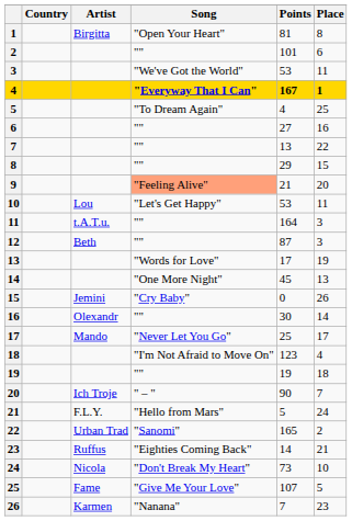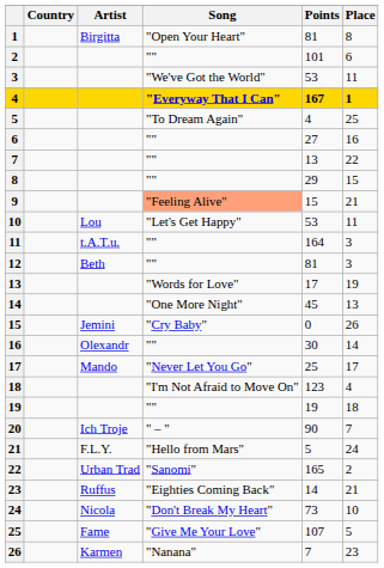 <table class="sortable wikitable plainrowheaders">
 <tr>
 </tr>
 <tr>
 <th scope="col"></th>
 <th scope="col">Country</th>
 <th scope="col">Artist</th>
 <th scope="col">Song</th>
 <th scope="col">Points</th>
 <th scope="col">Place</th>
 </tr>
 <tr>
 <th scope="row" style="text-align:center;">1</th>
 <td></td>
 <td><a href='#'>Birgitta</a></td>
 <td>"Open Your Heart"</td>
 <td>81</td>
 <td>8</td>
 </tr>
 <tr>
 <th scope="row" style="text-align:center;">2</th>
 <td></td>
 <td></td>
 <td>""</td>
 <td>101</td>
 <td>6</td>
 </tr>
 <tr>
 <th scope="row" style="text-align:center;">3</th>
 <td></td>
 <td></td>
 <td>"We've Got the World"</td>
 <td>53</td>
 <td>11</td>
 </tr>
 <tr style="font-weight:bold; background:gold;">
 <th scope="row" style="text-align:center; font-weight:bold; background:gold;">4</th>
 <td></td>
 <td></td>
 <td>"<a href='#'>Everyway That I Can</a>"</td>
 <td>167</td>
 <td>1</td>
 </tr>
 <tr>
 <th scope="row" style="text-align:center;">5</th>
 <td></td>
 <td></td>
 <td>"To Dream Again"</td>
 <td>4</td>
 <td>25</td>
 </tr>
 <tr>
 <th scope="row" style="text-align:center;">6</th>
 <td></td>
 <td></td>
 <td>""</td>
 <td>27</td>
 <td>16</td>
 </tr>
 <tr>
 <th scope="row" style="text-align:center;">7</th>
 <td></td>
 <td></td>
 <td>""</td>
 <td>13</td>
 <td>22</td>
 </tr>
 <tr>
 <th scope="row" style="text-align:center;">8</th>
 <td></td>
 <td></td>
 <td>""</td>
 <td>29</td>
 <td>15</td>
 </tr>
 <tr>
 <th scope="row" style="text-align:center;">9</th>
 <td></td>
 <td></td>
 <td style="background: lightsalmon;">"Feeling Alive"</td>
+<td>15</td>
 <td>21</td>
-<td>20</td>
 </tr>
 <tr>
 <th scope="row" style="text-align:center;">10</th>
 <td></td>
 <td><a href='#'>Lou</a></td>
 <td>"Let's Get Happy"</td>
 <td>53</td>
 <td>11</td>
 </tr>
 <tr>
 <th scope="row" style="text-align:center;">11</th>
 <td></td>
 <td data-sort-value="tATu"><a href='#'>t.A.T.u.</a></td>
 <td>""</td>
 <td>164</td>
 <td>3</td>
 </tr>
 <tr>
 <th scope="row" style="text-align:center;">12</th>
 <td></td>
 <td><a href='#'>Beth</a></td>
 <td>""</td>
-<td>87</td>
+<td>81</td>
 <td>3</td>
 </tr>
 <tr>
 <th scope="row" style="text-align:center;">13</th>
 <td></td>
 <td></td>
 <td>"Words for Love"</td>
 <td>17</td>
 <td>19</td>
 </tr>
 <tr>
 <th scope="row" style="text-align:center;">14</th>
 <td></td>
 <td></td>
 <td>"One More Night"</td>
 <td>45</td>
 <td>13</td>
 </tr>
 <tr>
 <th scope="row" style="text-align:center;">15</th>
 <td></td>
 <td><a href='#'>Jemini</a></td>
 <td>"<a href='#'>Cry Baby</a>"</td>
 <td>0</td>
 <td>26</td>
 </tr>
 <tr>
 <th scope="row" style="text-align:center;">16</th>
 <td></td>
 <td><a href='#'>Olexandr</a></td>
 <td>""</td>
 <td>30</td>
 <td>14</td>
 </tr>
 <tr>
 <th scope="row" style="text-align:center;">17</th>
 <td></td>
 <td><a href='#'>Mando</a></td>
 <td>"<a href='#'>Never Let You Go</a>"</td>
 <td>25</td>
 <td>17</td>
 </tr>
 <tr>
 <th scope="row" style="text-align:center;">18</th>
 <td></td>
 <td></td>
 <td>"I'm Not Afraid to Move On"</td>
 <td>123</td>
 <td>4</td>
 </tr>
 <tr>
 <th scope="row" style="text-align:center;">19</th>
 <td></td>
 <td></td>
 <td>""</td>
 <td>19</td>
 <td>18</td>
 </tr>
 <tr>
 <th scope="row" style="text-align:center;">20</th>
 <td></td>
 <td><a href='#'>Ich Troje</a></td>
 <td>" – "</td>
 <td>90</td>
 <td>7</td>
 </tr>
 <tr>
 <th scope="row" style="text-align:center;">21</th>
 <td></td>
 <td data-sort-value="FLY">F.L.Y.</td>
 <td>"Hello from Mars"</td>
 <td>5</td>
 <td>24</td>
 </tr>
 <tr>
 <th scope="row" style="text-align:center;">22</th>
 <td></td>
 <td><a href='#'>Urban Trad</a></td>
 <td>"<a href='#'>Sanomi</a>"</td>
 <td>165</td>
 <td>2</td>
 </tr>
 <tr>
 <th scope="row" style="text-align:center;">23</th>
 <td></td>
 <td><a href='#'>Ruffus</a></td>
 <td>"Eighties Coming Back"</td>
 <td>14</td>
 <td>21</td>
 </tr>
 <tr>
 <th scope="row" style="text-align:center;">24</th>
 <td></td>
 <td><a href='#'>Nicola</a></td>
 <td>"<a href='#'>Don't Break My Heart</a>"</td>
 <td>73</td>
 <td>10</td>
 </tr>
 <tr>
 <th scope="row" style="text-align:center;">25</th>
 <td></td>
 <td><a href='#'>Fame</a></td>
 <td>"<a href='#'>Give Me Your Love</a>"</td>
 <td>107</td>
 <td>5</td>
 </tr>
 <tr>
 <th scope="row" style="text-align:center;">26</th>
 <td></td>
 <td><a href='#'>Karmen</a></td>
 <td>"Nanana"</td>
 <td>7</td>
 <td>23</td>
 </tr>
 </table>
